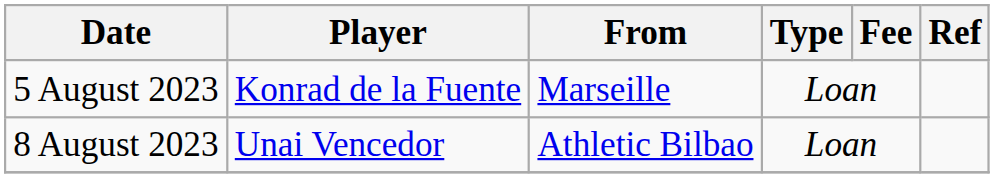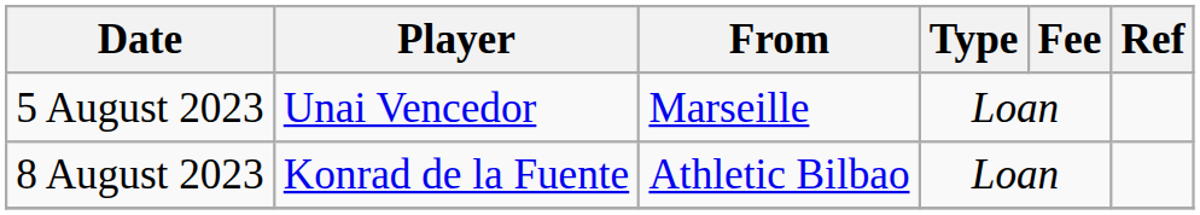 <table class="wikitable">
 <tr>
 <th>Date</th>
 <th>Player</th>
 <th>From</th>
 <th>Type</th>
 <th>Fee</th>
 <th>Ref</th>
 </tr>
 <tr>
 <td>5 August 2023</td>
-<td> <a href='#'>Konrad de la Fuente</a></td>
+<td> <a href='#'>Unai Vencedor</a></td>
 <td> <a href='#'>Marseille</a></td>
 <td colspan=2 align=center><em>Loan</em></td>
 <td></td>
 </tr>
 <tr>
 <td>8 August 2023</td>
-<td> <a href='#'>Unai Vencedor</a></td>
+<td> <a href='#'>Konrad de la Fuente</a></td>
 <td><a href='#'>Athletic Bilbao</a></td>
 <td colspan=2 align=center><em>Loan</em></td>
 <td></td>
 </tr>
 <tr>
 </tr>
 </table>
